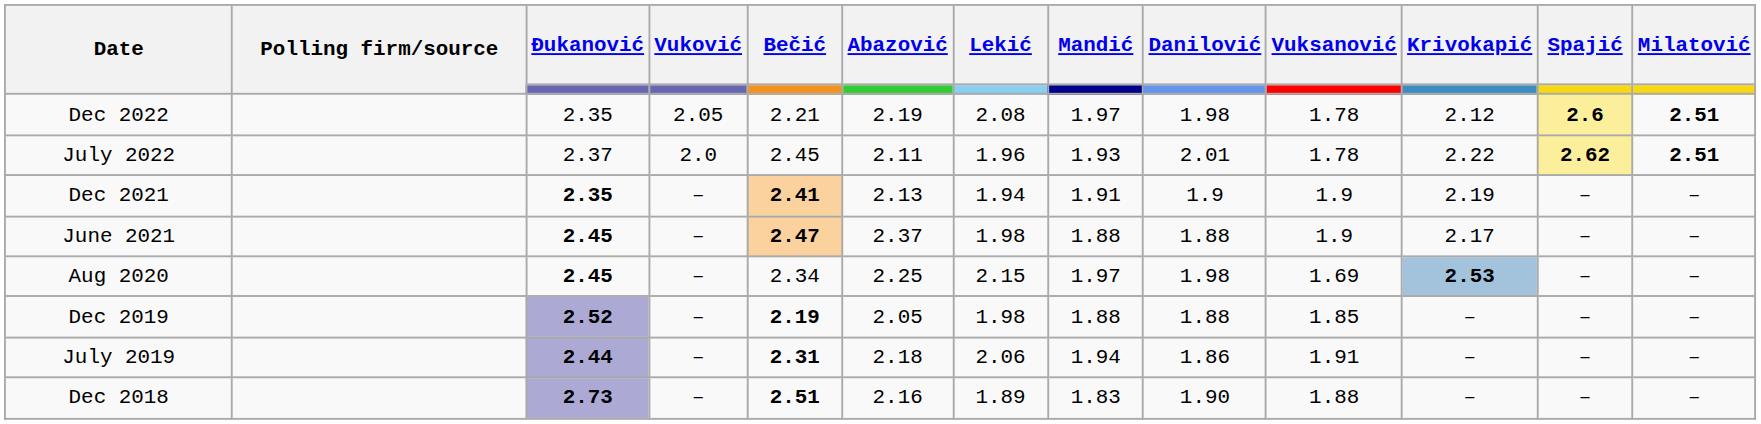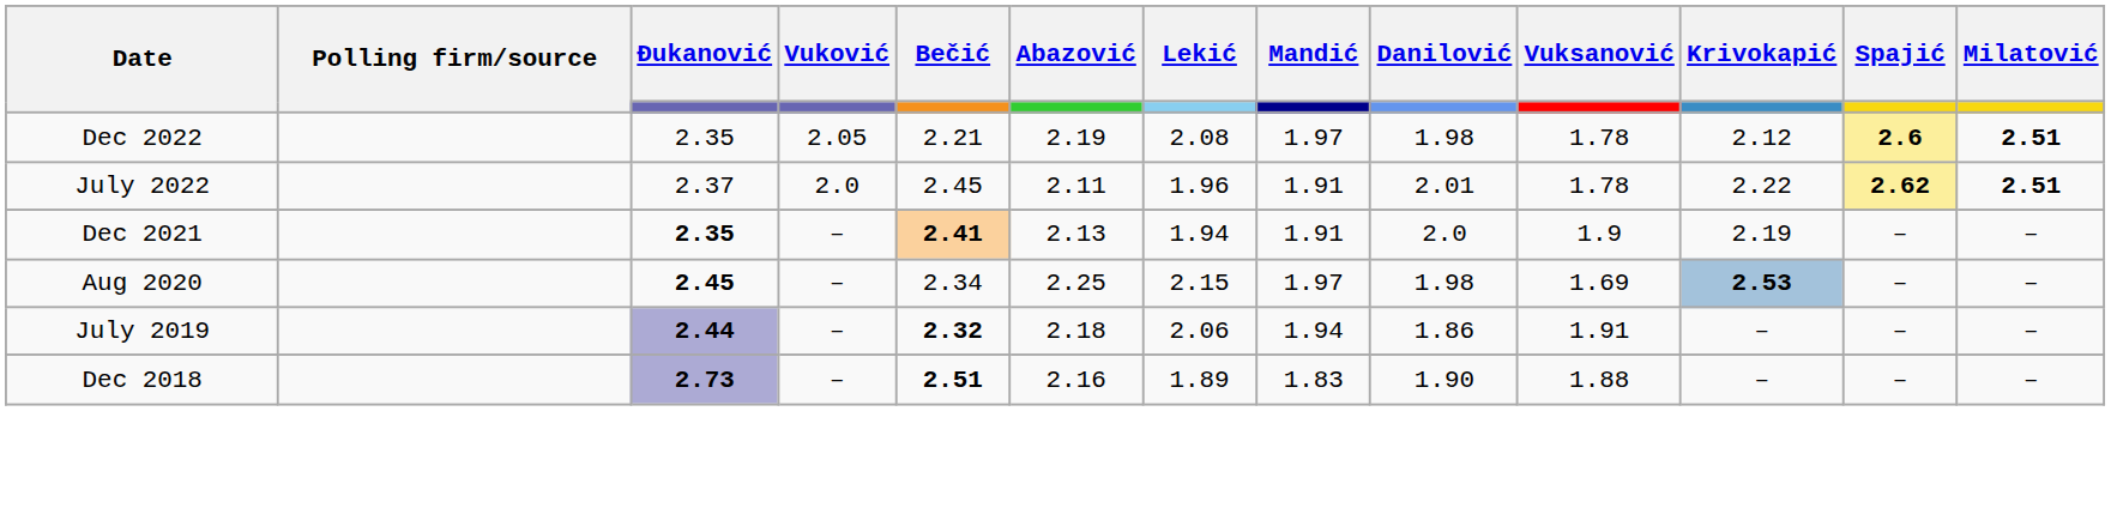 <table class="wikitable" style="text-align:center; font-size:85%; line-height:16px;">
 <tr style="height:42px;">
 <th style="width:115px;" rowspan="2">Date</th>
 <th style="width:150px;" rowspan="2">Polling firm/source</th>
 <th style="width:45px;"><a href='#'>Đukanović</a><br></th>
 <th style="width:45px;"><a href='#'>Vuković</a><br></th>
 <th style="width:45px;"><a href='#'>Bečić</a><br></th>
 <th style="width:45px;"><a href='#'>Abazović</a><br></th>
 <th style="width:45px;"><a href='#'>Lekić</a><br></th>
 <th style="width:45px;"><a href='#'>Mandić</a><br></th>
 <th style="width:45px;"><a href='#'>Danilović</a><br></th>
 <th style="width:45px;"><a href='#'>Vuksanović</a><br></th>
 <th style="width:45px;"><a href='#'>Krivokapić</a><br></th>
 <th style="width:45px;"><a href='#'>Spajić</a><br></th>
 <th style="width:45px;"><a href='#'>Milatović</a><br></th>
 </tr>
 <tr>
 <th style="color:inherit;background:#6866b2;"></th>
 <th style="color:inherit;background:#6866b2;"></th>
 <th style="color:inherit;background:#F5911D;"></th>
 <th style="color:inherit;background:#32CD32;"></th>
 <th style="color:inherit;background:#89CFF0;"></th>
 <th style="color:inherit;background:#00008B;"></th>
 <th style="color:inherit;background:#6495ED;"></th>
 <th style="color:inherit;background:#FF0000;"></th>
 <th style="color:inherit;background:#3B8DC4;"></th>
 <th style="color:inherit;background:#F8D810;"></th>
 <th style="color:inherit;background:#F8D810;"></th>
 </tr>
 <tr>
 <td>Dec 2022</td>
 <td></td>
 <td>2.35</td>
 <td>2.05</td>
 <td>2.21</td>
 <td>2.19</td>
 <td>2.08</td>
 <td>1.97</td>
 <td>1.98</td>
 <td>1.78</td>
 <td>2.12</td>
 <td style="background:#fcef9c;"><strong>2.6</strong></td>
 <td><strong>2.51</strong></td>
 </tr>
 <tr>
 <td>July 2022</td>
 <td></td>
 <td>2.37</td>
 <td>2.0</td>
 <td>2.45</td>
 <td>2.11</td>
 <td>1.96</td>
-<td>1.93</td>
+<td>1.91</td>
 <td>2.01</td>
 <td>1.78</td>
 <td>2.22</td>
 <td style="background:#fcef9c;"><strong>2.62</strong></td>
 <td><strong>2.51</strong></td>
 </tr>
 <tr>
 <td>Dec 2021</td>
 <td></td>
 <td><strong>2.35</strong></td>
 <td>–</td>
 <td style="background:#fbd19d;"><strong>2.41</strong></td>
 <td>2.13</td>
 <td>1.94</td>
 <td>1.91</td>
-<td>1.9</td>
+<td>2.0</td>
 <td>1.9</td>
 <td>2.19</td>
-<td>–</td>
-<td>–</td>
-</tr>
-<tr>
-<td>June 2021</td>
-<td></td>
-<td><strong>2.45</strong></td>
-<td>–</td>
-<td style="background:#fbd19d;"><strong>2.47</strong></td>
-<td>2.37</td>
-<td>1.98</td>
-<td>1.88</td>
-<td>1.88</td>
-<td>1.9</td>
-<td>2.17</td>
 <td>–</td>
 <td>–</td>
 </tr>
 <tr>
 <td>Aug 2020</td>
 <td></td>
 <td><strong>2.45</strong></td>
 <td>–</td>
 <td>2.34</td>
 <td>2.25</td>
 <td>2.15</td>
 <td>1.97</td>
 <td>1.98</td>
 <td>1.69</td>
 <td style="background:#a3c2db;"><strong>2.53</strong></td>
 <td>–</td>
 <td>–</td>
 </tr>
 <tr>
-<td>Dec 2019</td>
-<td></td>
-<td style="background:#acaad4;"><strong>2.52</strong></td>
-<td>–</td>
-<td><strong>2.19</strong></td>
-<td>2.05</td>
-<td>1.98</td>
-<td>1.88</td>
-<td>1.88</td>
-<td>1.85</td>
-<td>–</td>
-<td>–</td>
-<td>–</td>
-</tr>
-<tr>
 <td>July 2019</td>
 <td></td>
 <td style="background:#acaad4;"><strong>2.44</strong></td>
 <td>–</td>
-<td><strong>2.31</strong></td>
+<td><strong>2.32</strong></td>
 <td>2.18</td>
 <td>2.06</td>
 <td>1.94</td>
 <td>1.86</td>
 <td>1.91</td>
 <td>–</td>
 <td>–</td>
 <td>–</td>
 </tr>
 <tr>
 <td>Dec 2018</td>
 <td></td>
 <td style="background:#acaad4;"><strong>2.73</strong></td>
 <td>–</td>
 <td><strong>2.51</strong></td>
 <td>2.16</td>
 <td>1.89</td>
 <td>1.83</td>
 <td>1.90</td>
 <td>1.88</td>
 <td>–</td>
 <td>–</td>
 <td>–</td>
 </tr>
 </table>
